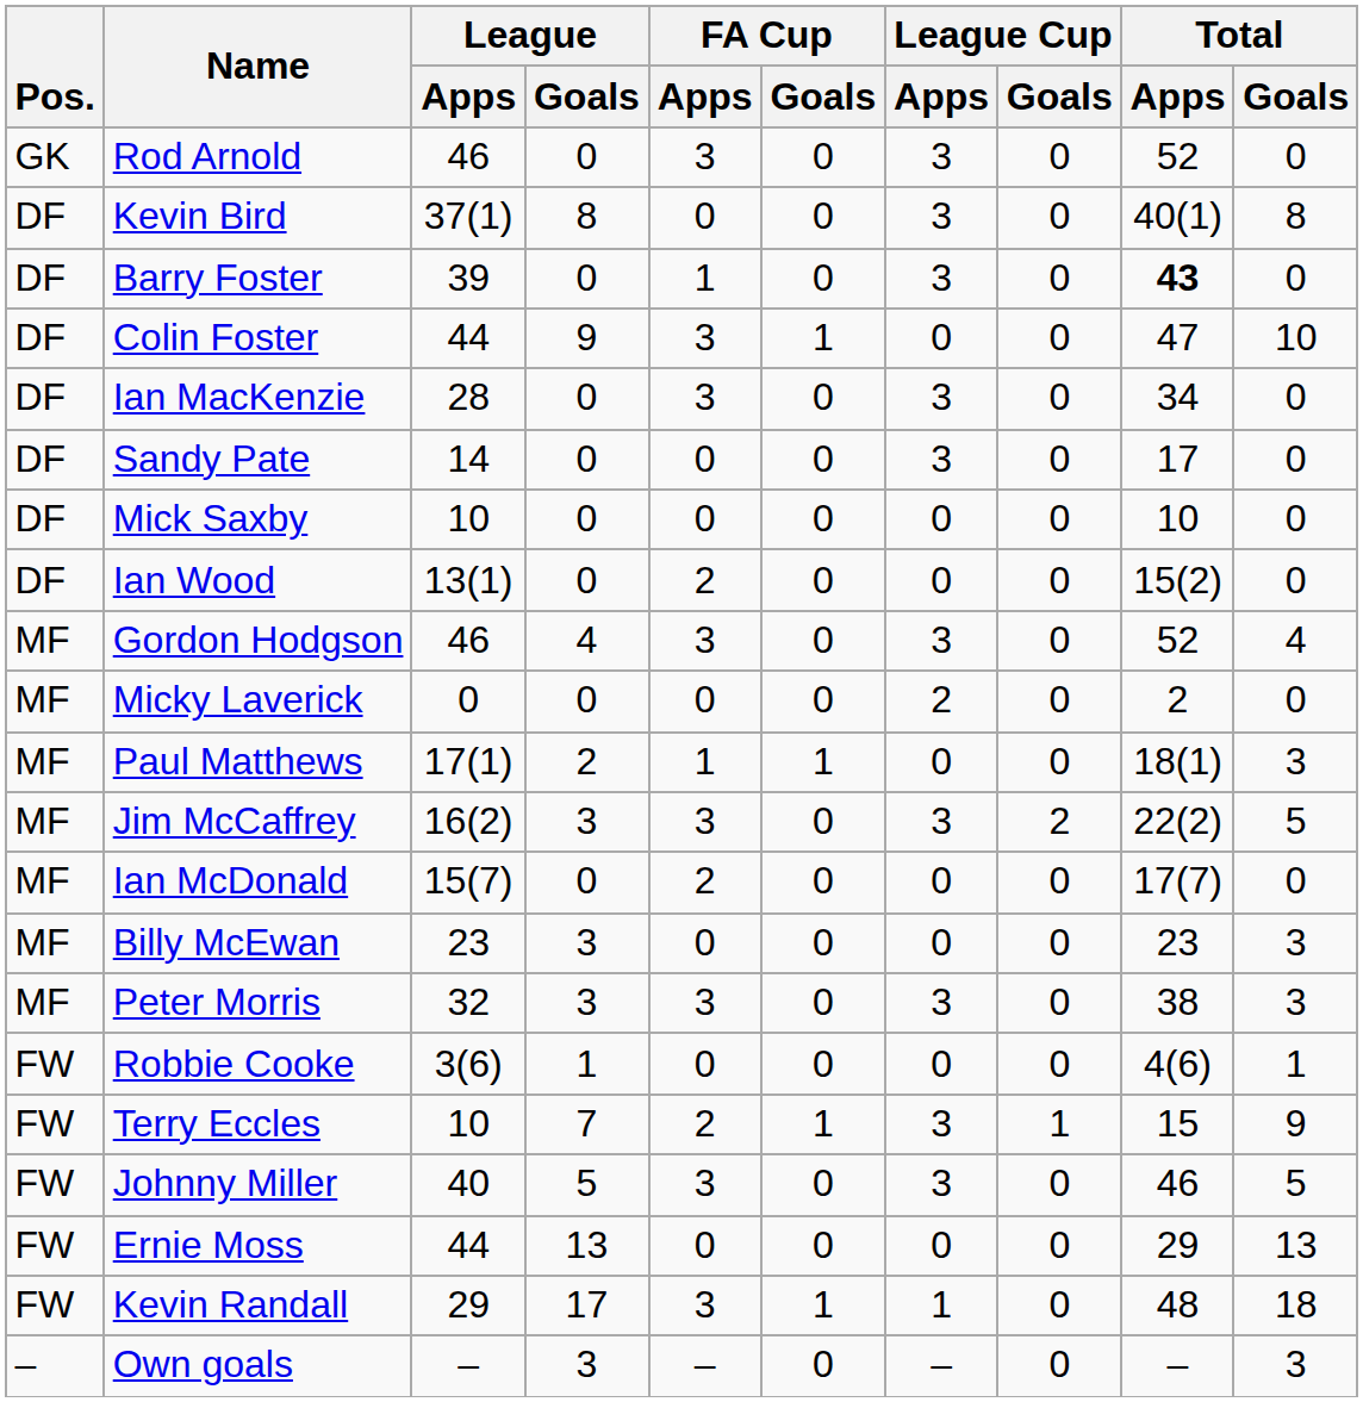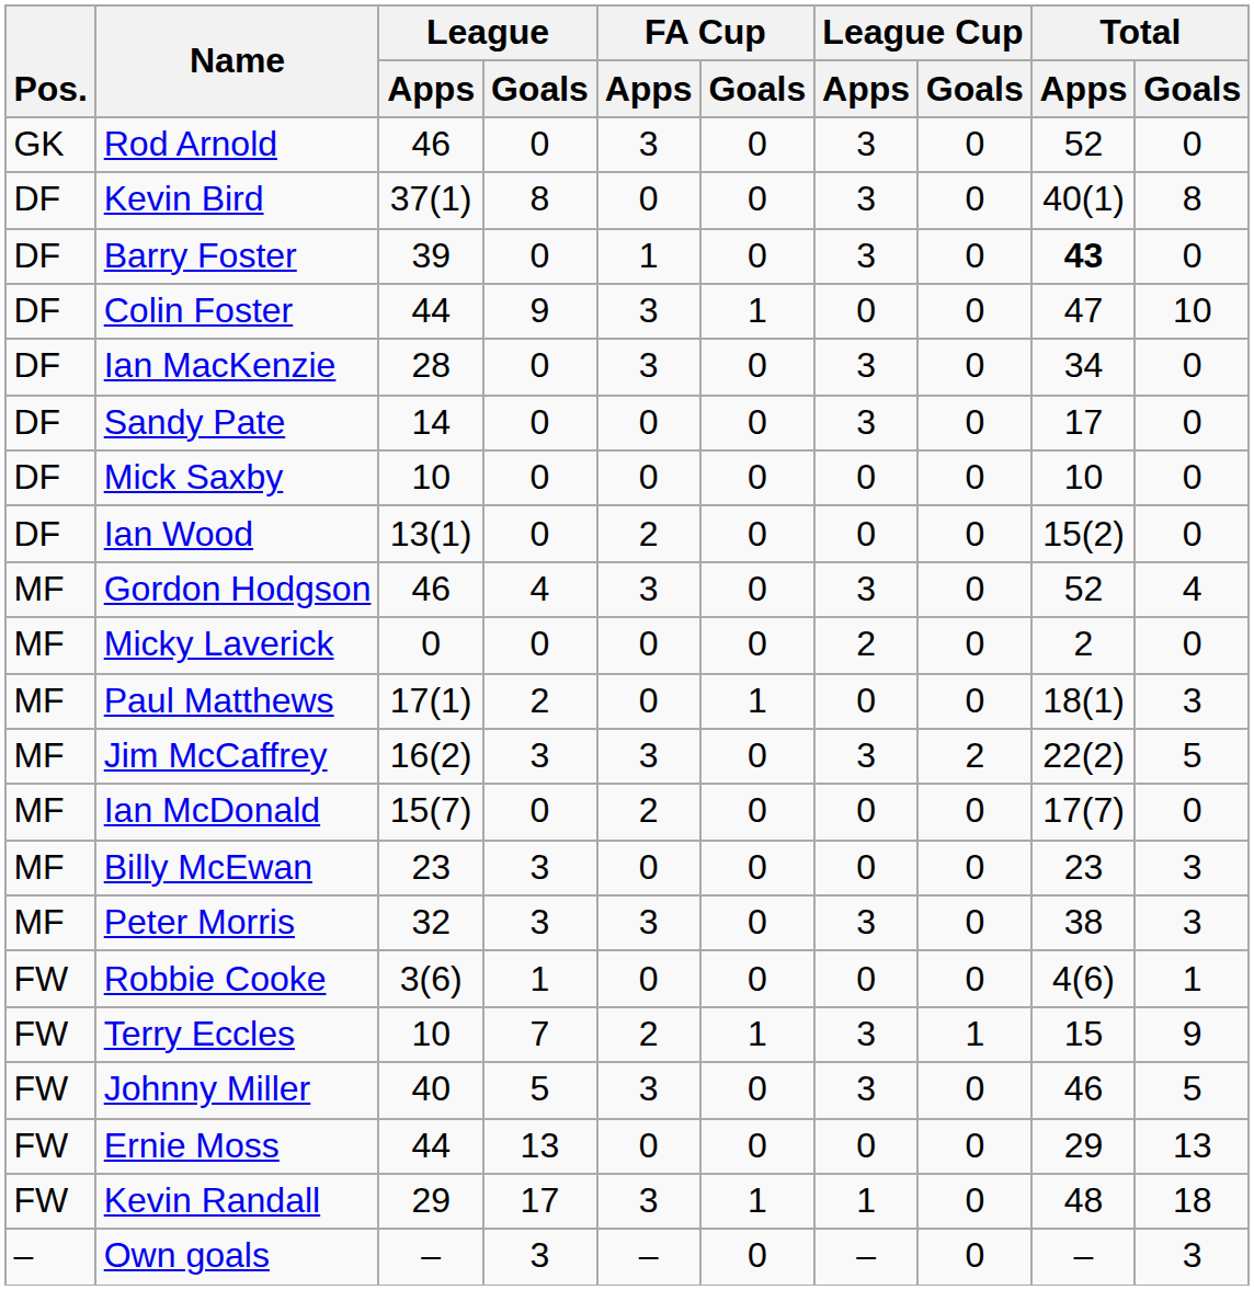 <table class="wikitable" style="text-align:center">
 <tr>
 <th rowspan="2" valign="bottom">Pos.</th>
 <th rowspan="2">Name</th>
 <th colspan="2" width="85">League</th>
 <th colspan="2" width="85">FA Cup</th>
 <th colspan="2" width="85">League Cup</th>
 <th colspan="2" width="85">Total</th>
 </tr>
 <tr>
 <th>Apps</th>
 <th>Goals</th>
 <th>Apps</th>
 <th>Goals</th>
 <th>Apps</th>
 <th>Goals</th>
 <th>Apps</th>
 <th>Goals</th>
 </tr>
 <tr>
 <td align="left">GK</td>
 <td align="left"> <a href='#'>Rod Arnold</a></td>
 <td>46</td>
 <td>0</td>
 <td>3</td>
 <td>0</td>
 <td>3</td>
 <td>0</td>
 <td>52</td>
 <td>0</td>
 </tr>
 <tr>
 <td align="left">DF</td>
 <td align="left"> <a href='#'>Kevin Bird</a></td>
 <td>37(1)</td>
 <td>8</td>
 <td>0</td>
 <td>0</td>
 <td>3</td>
 <td>0</td>
 <td>40(1)</td>
 <td>8</td>
 </tr>
 <tr>
 <td align="left">DF</td>
 <td align="left"> <a href='#'>Barry Foster</a></td>
 <td>39</td>
 <td>0</td>
 <td>1</td>
 <td>0</td>
 <td>3</td>
 <td>0</td>
 <td><strong>43</strong></td>
 <td>0</td>
 </tr>
 <tr>
 <td align="left">DF</td>
 <td align="left"> <a href='#'>Colin Foster</a></td>
 <td>44</td>
 <td>9</td>
 <td>3</td>
 <td>1</td>
 <td>0</td>
 <td>0</td>
 <td>47</td>
 <td>10</td>
 </tr>
 <tr>
 <td align="left">DF</td>
 <td align="left"> <a href='#'>Ian MacKenzie</a></td>
 <td>28</td>
 <td>0</td>
 <td>3</td>
 <td>0</td>
 <td>3</td>
 <td>0</td>
 <td>34</td>
 <td>0</td>
 </tr>
 <tr>
 <td align="left">DF</td>
 <td align="left"> <a href='#'>Sandy Pate</a></td>
 <td>14</td>
 <td>0</td>
 <td>0</td>
 <td>0</td>
 <td>3</td>
 <td>0</td>
 <td>17</td>
 <td>0</td>
 </tr>
 <tr>
 <td align="left">DF</td>
 <td align="left"> <a href='#'>Mick Saxby</a></td>
 <td>10</td>
 <td>0</td>
 <td>0</td>
 <td>0</td>
 <td>0</td>
 <td>0</td>
 <td>10</td>
 <td>0</td>
 </tr>
 <tr>
 <td align="left">DF</td>
 <td align="left"> <a href='#'>Ian Wood</a></td>
 <td>13(1)</td>
 <td>0</td>
 <td>2</td>
 <td>0</td>
 <td>0</td>
 <td>0</td>
 <td>15(2)</td>
 <td>0</td>
 </tr>
 <tr>
 <td align="left">MF</td>
 <td align="left"> <a href='#'>Gordon Hodgson</a></td>
 <td>46</td>
 <td>4</td>
 <td>3</td>
 <td>0</td>
 <td>3</td>
 <td>0</td>
 <td>52</td>
 <td>4</td>
 </tr>
 <tr>
 <td align="left">MF</td>
 <td align="left"> <a href='#'>Micky Laverick</a></td>
 <td>0</td>
 <td>0</td>
 <td>0</td>
 <td>0</td>
 <td>2</td>
 <td>0</td>
 <td>2</td>
 <td>0</td>
 </tr>
 <tr>
 <td align="left">MF</td>
 <td align="left"> <a href='#'>Paul Matthews</a></td>
 <td>17(1)</td>
 <td>2</td>
-<td>1</td>
+<td>0</td>
 <td>1</td>
 <td>0</td>
 <td>0</td>
 <td>18(1)</td>
 <td>3</td>
 </tr>
 <tr>
 <td align="left">MF</td>
 <td align="left"> <a href='#'>Jim McCaffrey</a></td>
 <td>16(2)</td>
 <td>3</td>
 <td>3</td>
 <td>0</td>
 <td>3</td>
 <td>2</td>
 <td>22(2)</td>
 <td>5</td>
 </tr>
 <tr>
 <td align="left">MF</td>
 <td align="left"> <a href='#'>Ian McDonald</a></td>
 <td>15(7)</td>
 <td>0</td>
 <td>2</td>
 <td>0</td>
 <td>0</td>
 <td>0</td>
 <td>17(7)</td>
 <td>0</td>
 </tr>
 <tr>
 <td align="left">MF</td>
 <td align="left"> <a href='#'>Billy McEwan</a></td>
 <td>23</td>
 <td>3</td>
 <td>0</td>
 <td>0</td>
 <td>0</td>
 <td>0</td>
 <td>23</td>
 <td>3</td>
 </tr>
 <tr>
 <td align="left">MF</td>
 <td align="left"> <a href='#'>Peter Morris</a></td>
 <td>32</td>
 <td>3</td>
 <td>3</td>
 <td>0</td>
 <td>3</td>
 <td>0</td>
 <td>38</td>
 <td>3</td>
 </tr>
 <tr>
 <td align="left">FW</td>
 <td align="left"> <a href='#'>Robbie Cooke</a></td>
 <td>3(6)</td>
 <td>1</td>
 <td>0</td>
 <td>0</td>
 <td>0</td>
 <td>0</td>
 <td>4(6)</td>
 <td>1</td>
 </tr>
 <tr>
 <td align="left">FW</td>
 <td align="left"> <a href='#'>Terry Eccles</a></td>
 <td>10</td>
 <td>7</td>
 <td>2</td>
 <td>1</td>
 <td>3</td>
 <td>1</td>
 <td>15</td>
 <td>9</td>
 </tr>
 <tr>
 <td align="left">FW</td>
 <td align="left"> <a href='#'>Johnny Miller</a></td>
 <td>40</td>
 <td>5</td>
 <td>3</td>
 <td>0</td>
 <td>3</td>
 <td>0</td>
 <td>46</td>
 <td>5</td>
 </tr>
 <tr>
 <td align="left">FW</td>
 <td align="left"> <a href='#'>Ernie Moss</a></td>
 <td>44</td>
 <td>13</td>
 <td>0</td>
 <td>0</td>
 <td>0</td>
 <td>0</td>
 <td>29</td>
 <td>13</td>
 </tr>
 <tr>
 <td align="left">FW</td>
 <td align="left"> <a href='#'>Kevin Randall</a></td>
 <td>29</td>
 <td>17</td>
 <td>3</td>
 <td>1</td>
 <td>1</td>
 <td>0</td>
 <td>48</td>
 <td>18</td>
 </tr>
 <tr>
 <td align="left">–</td>
 <td align="left"><a href='#'>Own goals</a></td>
 <td>–</td>
 <td>3</td>
 <td>–</td>
 <td>0</td>
 <td>–</td>
 <td>0</td>
 <td>–</td>
 <td>3</td>
 </tr>
 </table>
